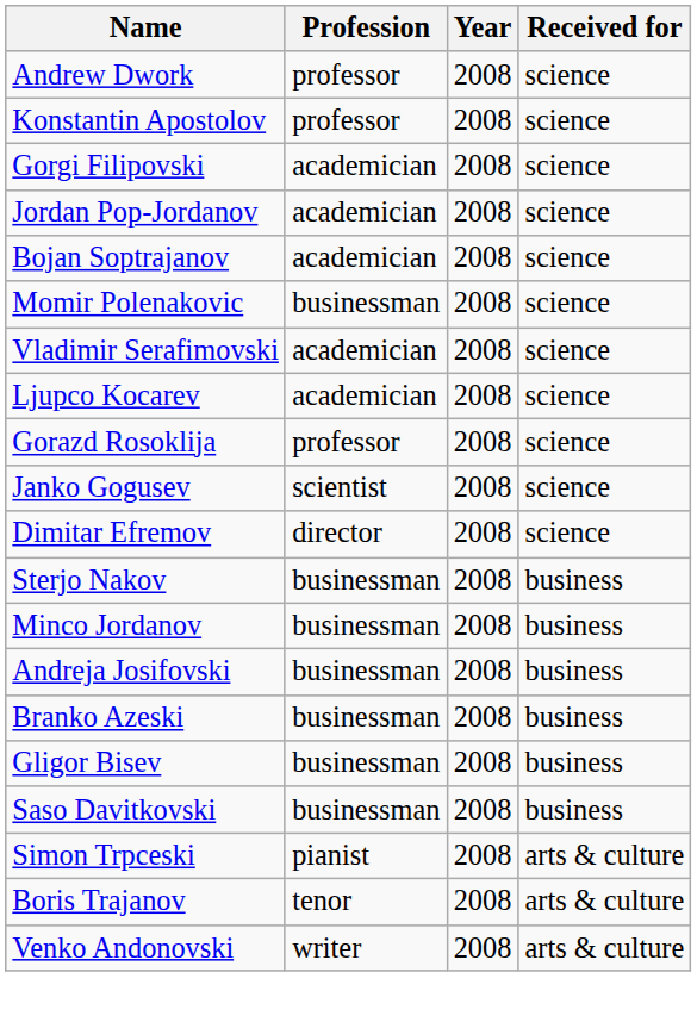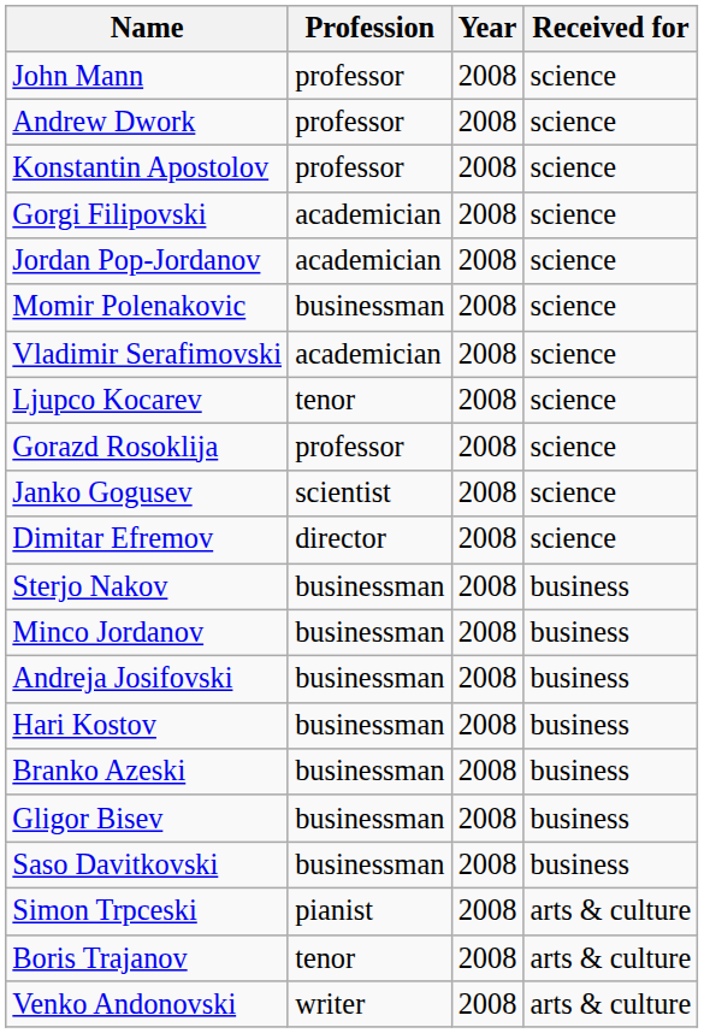 <table class="wikitable sortable">
 <tr>
 <th>Name</th>
 <th>Profession</th>
 <th>Year</th>
 <th>Received for</th>
+</tr>
+<tr>
+<td><a href='#'>John Mann</a></td>
+<td>professor</td>
+<td>2008</td>
+<td>science</td>
 </tr>
 <tr>
 <td><a href='#'>Andrew Dwork</a></td>
 <td>professor</td>
 <td>2008</td>
 <td>science</td>
 </tr>
 <tr>
 <td><a href='#'>Konstantin Apostolov</a></td>
 <td>professor</td>
 <td>2008</td>
 <td>science</td>
 </tr>
 <tr>
 <td><a href='#'>Gorgi Filipovski</a></td>
 <td>academician</td>
 <td>2008</td>
 <td>science</td>
 </tr>
 <tr>
 <td><a href='#'>Jordan Pop-Jordanov</a></td>
 <td>academician</td>
 <td>2008</td>
 <td>science</td>
 </tr>
 <tr>
-<td><a href='#'>Bojan Soptrajanov</a></td>
-<td>academician</td>
-<td>2008</td>
-<td>science</td>
-</tr>
-<tr>
 <td><a href='#'>Momir Polenakovic</a></td>
 <td>businessman</td>
 <td>2008</td>
 <td>science</td>
 </tr>
 <tr>
 <td><a href='#'>Vladimir Serafimovski</a></td>
 <td>academician</td>
 <td>2008</td>
 <td>science</td>
 </tr>
 <tr>
 <td><a href='#'>Ljupco Kocarev </a></td>
-<td>academician</td>
+<td>tenor</td>
 <td>2008</td>
 <td>science</td>
 </tr>
 <tr>
 <td><a href='#'>Gorazd Rosoklija</a></td>
 <td>professor</td>
 <td>2008</td>
 <td>science</td>
 </tr>
 <tr>
 <td><a href='#'>Janko Gogusev</a></td>
 <td>scientist</td>
 <td>2008</td>
 <td>science</td>
 </tr>
 <tr>
 <td><a href='#'>Dimitar Efremov</a></td>
 <td>director</td>
 <td>2008</td>
 <td>science</td>
 </tr>
 <tr>
 <td><a href='#'>Sterjo Nakov</a></td>
 <td>businessman</td>
 <td>2008</td>
 <td>business</td>
 </tr>
 <tr>
 <td><a href='#'>Minco Jordanov</a></td>
 <td>businessman</td>
 <td>2008</td>
 <td>business</td>
 </tr>
 <tr>
 <td><a href='#'>Andreja Josifovski</a></td>
+<td>businessman</td>
+<td>2008</td>
+<td>business</td>
+</tr>
+<tr>
+<td><a href='#'>Hari Kostov</a></td>
 <td>businessman</td>
 <td>2008</td>
 <td>business</td>
 </tr>
 <tr>
 <td><a href='#'>Branko Azeski</a></td>
 <td>businessman</td>
 <td>2008</td>
 <td>business</td>
 </tr>
 <tr>
 <td><a href='#'>Gligor Bisev </a></td>
 <td>businessman</td>
 <td>2008</td>
 <td>business</td>
 </tr>
 <tr>
 <td><a href='#'>Saso Davitkovski</a></td>
 <td>businessman</td>
 <td>2008</td>
 <td>business</td>
 </tr>
 <tr>
 <td><a href='#'>Simon Trpceski</a></td>
 <td>pianist</td>
 <td>2008</td>
 <td>arts & culture</td>
 </tr>
 <tr>
 <td><a href='#'>Boris Trajanov </a></td>
 <td>tenor</td>
 <td>2008</td>
 <td>arts & culture</td>
 </tr>
 <tr>
 <td><a href='#'>Venko Andonovski</a></td>
 <td>writer</td>
 <td>2008</td>
 <td>arts & culture</td>
 </tr>
 </table>
